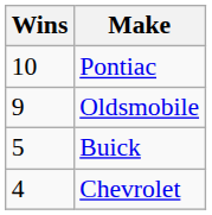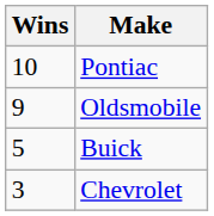 <table class="wikitable">
 <tr>
 <th>Wins</th>
 <th>Make</th>
 </tr>
 <tr>
 <td>10</td>
 <td><a href='#'>Pontiac</a></td>
 </tr>
 <tr>
 <td>9</td>
 <td><a href='#'>Oldsmobile</a></td>
 </tr>
 <tr>
 <td>5</td>
 <td><a href='#'>Buick</a></td>
 </tr>
 <tr>
-<td>4</td>
+<td>3</td>
 <td><a href='#'>Chevrolet</a></td>
 </tr>
 </table>
